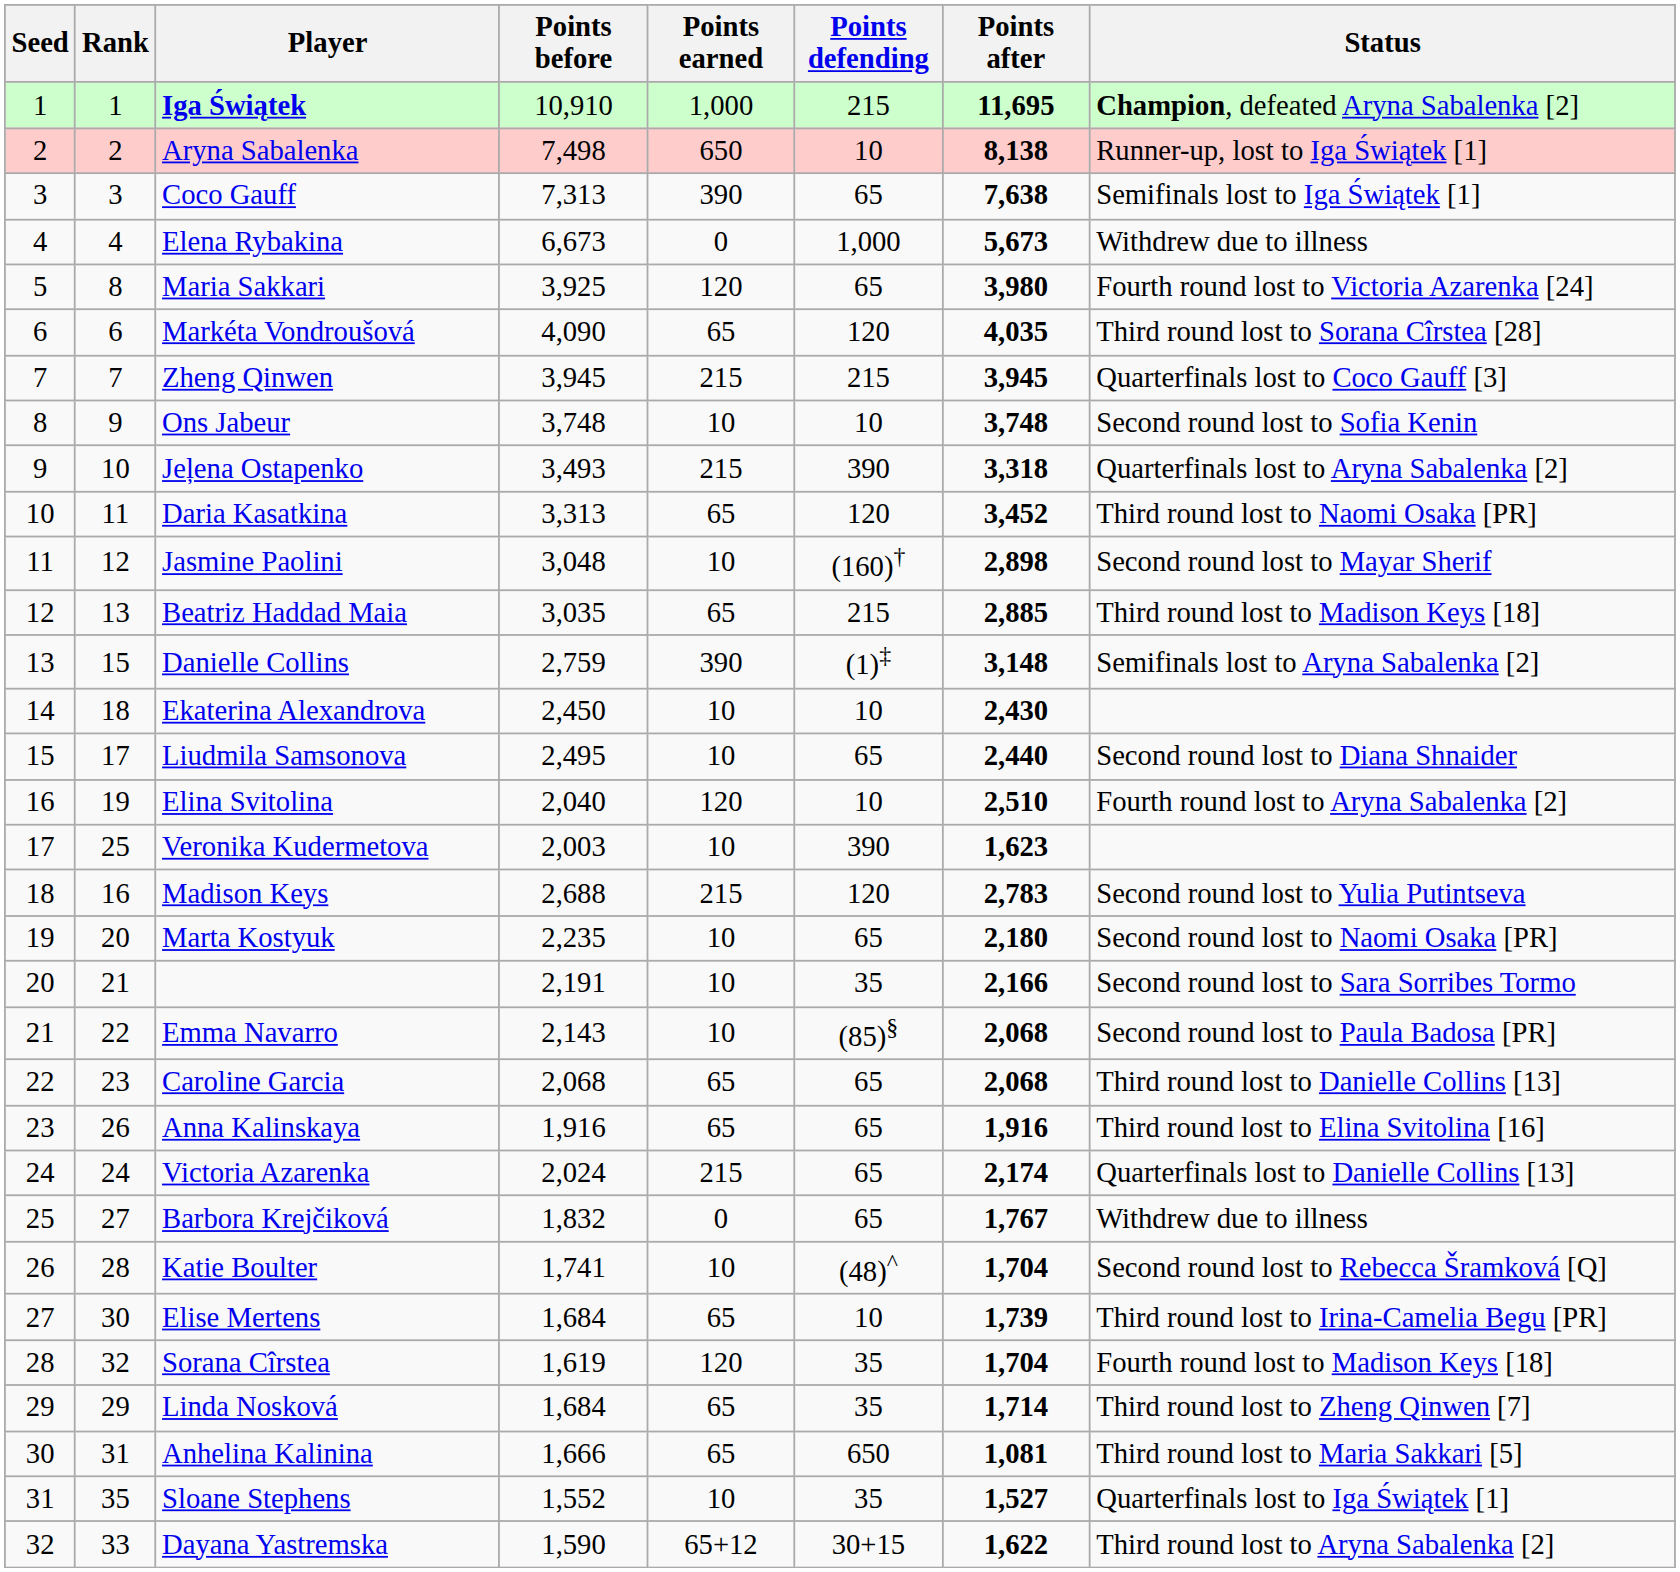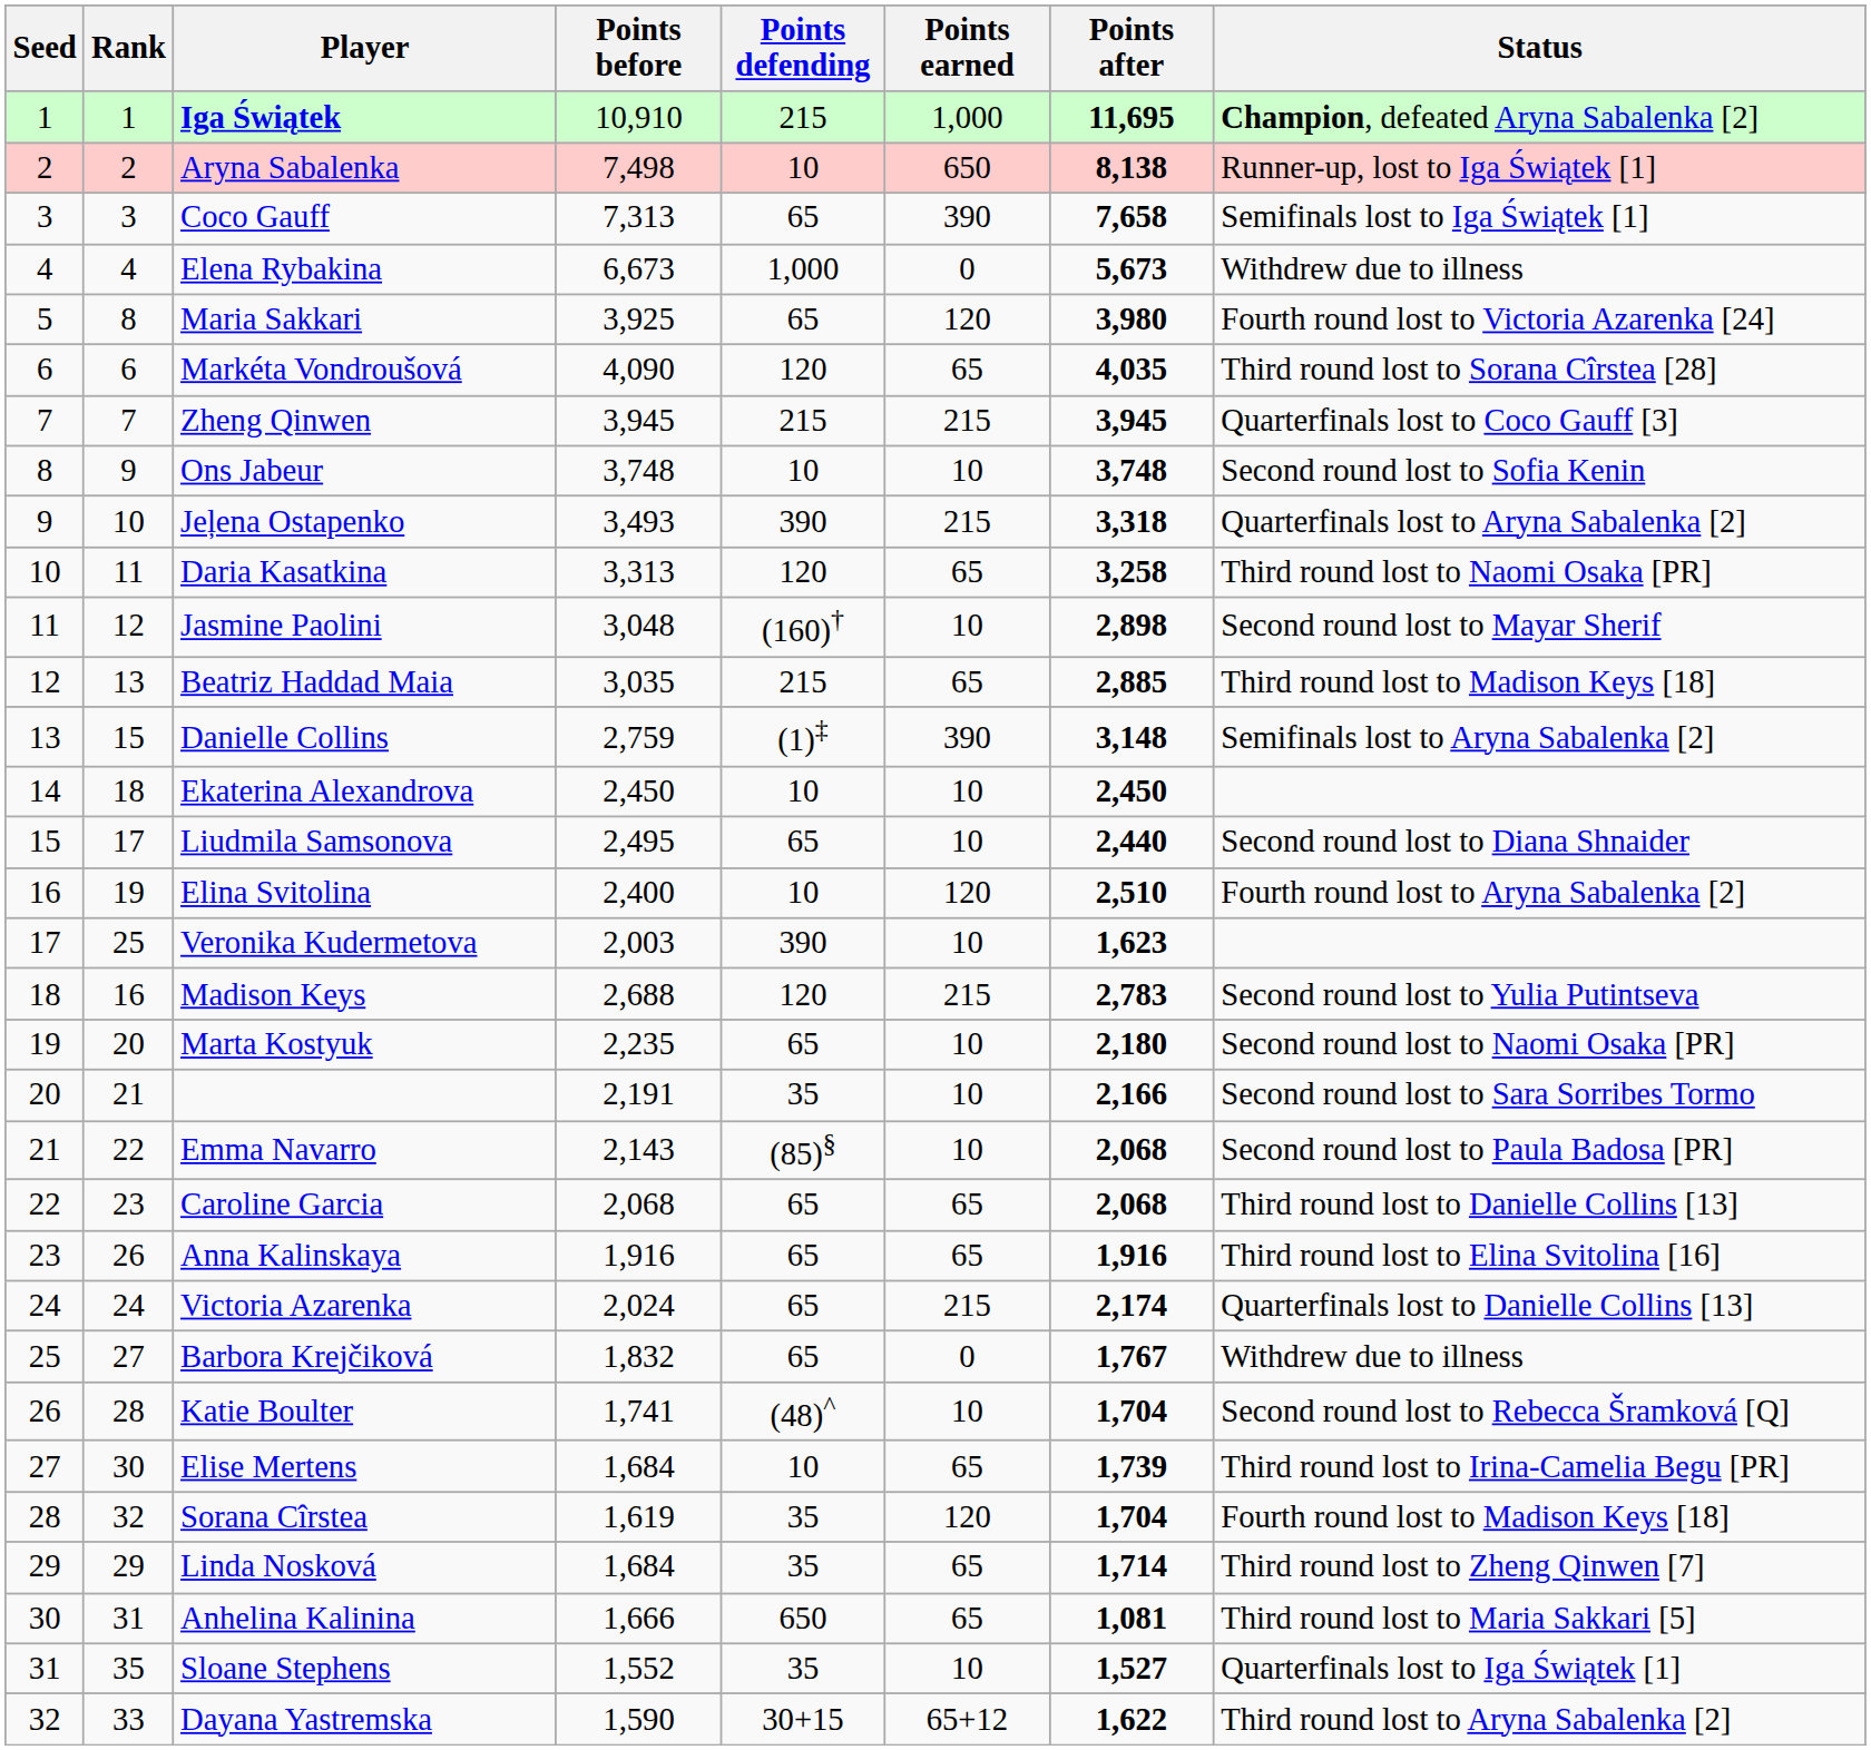 <table class="wikitable sortable">
 <tr>
 <th style="width:30px;">Seed</th>
 <th style="width:30px;">Rank</th>
 <th style="width:185px;">Player</th>
 <th style="width:75px;">Points before</th>
+<th style="width:75px;"><a href='#'>Points defending</a></th>
 <th style="width:75px;">Points earned</th>
-<th style="width:75px;"><a href='#'>Points defending</a></th>
 <th style="width:75px;">Points after</th>
 <th style="width:320px;">Status</th>
 </tr>
 <tr style=background:#CFC>
 <td style="text-align:center;">1</td>
 <td style="text-align:center;">1</td>
 <td> <strong><a href='#'>Iga Świątek</a></strong></td>
 <td style="text-align:center;">10,910</td>
+<td style="text-align:center;">215</td>
 <td style="text-align:center;">1,000</td>
-<td style="text-align:center;">215</td>
 <td style="text-align:center;"><strong>11,695</strong></td>
 <td><strong>Champion</strong>, defeated  <a href='#'>Aryna Sabalenka</a> [2]</td>
 </tr>
 <tr style=background:#FCC>
 <td style="text-align:center;">2</td>
 <td style="text-align:center;">2</td>
 <td> <a href='#'>Aryna Sabalenka</a></td>
 <td style="text-align:center;">7,498</td>
+<td style="text-align:center;">10</td>
 <td style="text-align:center;">650</td>
-<td style="text-align:center;">10</td>
 <td style="text-align:center;"><strong>8,138</strong></td>
 <td>Runner-up, lost to  <a href='#'>Iga Świątek</a> [1]</td>
 </tr>
 <tr>
 <td style="text-align:center;">3</td>
 <td style="text-align:center;">3</td>
 <td> <a href='#'>Coco Gauff</a></td>
 <td style="text-align:center;">7,313</td>
+<td style="text-align:center;">65</td>
 <td style="text-align:center;">390</td>
-<td style="text-align:center;">65</td>
-<td style="text-align:center;"><strong>7,638</strong></td>
+<td style="text-align:center;"><strong>7,658</strong></td>
 <td>Semifinals lost to  <a href='#'>Iga Świątek</a> [1]</td>
 </tr>
 <tr>
 <td style="text-align:center;">4</td>
 <td style="text-align:center;">4</td>
 <td> <a href='#'>Elena Rybakina</a></td>
 <td style="text-align:center;">6,673</td>
+<td style="text-align:center;">1,000</td>
 <td style="text-align:center;">0</td>
-<td style="text-align:center;">1,000</td>
 <td style="text-align:center;"><strong>5,673</strong></td>
 <td>Withdrew due to illness</td>
 </tr>
 <tr>
 <td style="text-align:center;">5</td>
 <td style="text-align:center;">8</td>
 <td> <a href='#'>Maria Sakkari</a></td>
 <td style="text-align:center;">3,925</td>
+<td style="text-align:center;">65</td>
 <td style="text-align:center;">120</td>
-<td style="text-align:center;">65</td>
 <td style="text-align:center;"><strong>3,980</strong></td>
 <td>Fourth round lost to  <a href='#'>Victoria Azarenka</a> [24]</td>
 </tr>
 <tr>
 <td style="text-align:center;">6</td>
 <td style="text-align:center;">6</td>
 <td> <a href='#'>Markéta Vondroušová</a></td>
 <td style="text-align:center;">4,090</td>
+<td style="text-align:center;">120</td>
 <td style="text-align:center;">65</td>
-<td style="text-align:center;">120</td>
 <td style="text-align:center;"><strong>4,035</strong></td>
 <td>Third round lost to  <a href='#'>Sorana Cîrstea</a> [28]</td>
 </tr>
 <tr>
 <td style="text-align:center;">7</td>
 <td style="text-align:center;">7</td>
 <td> <a href='#'>Zheng Qinwen</a></td>
 <td style="text-align:center;">3,945</td>
 <td style="text-align:center;">215</td>
 <td style="text-align:center;">215</td>
 <td style="text-align:center;"><strong>3,945</strong></td>
 <td>Quarterfinals lost to  <a href='#'>Coco Gauff</a> [3]</td>
 </tr>
 <tr>
 <td style="text-align:center;">8</td>
 <td style="text-align:center;">9</td>
 <td> <a href='#'>Ons Jabeur</a></td>
 <td style="text-align:center;">3,748</td>
 <td style="text-align:center;">10</td>
 <td style="text-align:center;">10</td>
 <td style="text-align:center;"><strong>3,748</strong></td>
 <td>Second round lost to  <a href='#'>Sofia Kenin</a></td>
 </tr>
 <tr>
 <td style="text-align:center;">9</td>
 <td style="text-align:center;">10</td>
 <td> <a href='#'>Jeļena Ostapenko</a></td>
 <td style="text-align:center;">3,493</td>
+<td style="text-align:center;">390</td>
 <td style="text-align:center;">215</td>
-<td style="text-align:center;">390</td>
 <td style="text-align:center;"><strong>3,318</strong></td>
 <td>Quarterfinals lost to  <a href='#'>Aryna Sabalenka</a> [2]</td>
 </tr>
 <tr>
 <td style="text-align:center;">10</td>
 <td style="text-align:center;">11</td>
 <td> <a href='#'>Daria Kasatkina</a></td>
 <td style="text-align:center;">3,313</td>
+<td style="text-align:center;">120</td>
 <td style="text-align:center;">65</td>
-<td style="text-align:center;">120</td>
-<td style="text-align:center;"><strong>3,452</strong></td>
+<td style="text-align:center;"><strong>3,258</strong></td>
 <td>Third round lost to  <a href='#'>Naomi Osaka</a> [PR]</td>
 </tr>
 <tr>
 <td style="text-align:center;">11</td>
 <td style="text-align:center;">12</td>
 <td> <a href='#'>Jasmine Paolini</a></td>
 <td style="text-align:center;">3,048</td>
+<td style="text-align:center;">(160)<sup>†</sup></td>
 <td style="text-align:center;">10</td>
-<td style="text-align:center;">(160)<sup>†</sup></td>
 <td style="text-align:center;"><strong>2,898</strong></td>
 <td>Second round lost to  <a href='#'>Mayar Sherif</a></td>
 </tr>
 <tr>
 <td style="text-align:center;">12</td>
 <td style="text-align:center;">13</td>
 <td> <a href='#'>Beatriz Haddad Maia</a></td>
 <td style="text-align:center;">3,035</td>
+<td style="text-align:center;">215</td>
 <td style="text-align:center;">65</td>
-<td style="text-align:center;">215</td>
 <td style="text-align:center;"><strong>2,885</strong></td>
 <td>Third round lost to  <a href='#'>Madison Keys</a> [18]</td>
 </tr>
 <tr>
 <td style="text-align:center;">13</td>
 <td style="text-align:center;">15</td>
 <td> <a href='#'>Danielle Collins</a></td>
 <td style="text-align:center;">2,759</td>
+<td style="text-align:center;">(1)<sup>‡</sup></td>
 <td style="text-align:center;">390</td>
-<td style="text-align:center;">(1)<sup>‡</sup></td>
 <td style="text-align:center;"><strong>3,148</strong></td>
 <td>Semifinals lost to  <a href='#'>Aryna Sabalenka</a> [2]</td>
 </tr>
 <tr>
 <td style="text-align:center;">14</td>
 <td style="text-align:center;">18</td>
 <td> <a href='#'>Ekaterina Alexandrova</a></td>
 <td style="text-align:center;">2,450</td>
 <td style="text-align:center;">10</td>
 <td style="text-align:center;">10</td>
-<td style="text-align:center;"><strong>2,430</strong></td>
+<td style="text-align:center;"><strong>2,450</strong></td>
 <td></td>
 </tr>
 <tr>
 <td style="text-align:center;">15</td>
 <td style="text-align:center;">17</td>
 <td> <a href='#'>Liudmila Samsonova</a></td>
 <td style="text-align:center;">2,495</td>
+<td style="text-align:center;">65</td>
 <td style="text-align:center;">10</td>
-<td style="text-align:center;">65</td>
 <td style="text-align:center;"><strong>2,440</strong></td>
 <td>Second round lost to  <a href='#'>Diana Shnaider</a></td>
 </tr>
 <tr>
 <td style="text-align:center;">16</td>
 <td style="text-align:center;">19</td>
 <td> <a href='#'>Elina Svitolina</a></td>
-<td style="text-align:center;">2,040</td>
+<td style="text-align:center;">2,400</td>
+<td style="text-align:center;">10</td>
 <td style="text-align:center;">120</td>
-<td style="text-align:center;">10</td>
 <td style="text-align:center;"><strong>2,510</strong></td>
 <td>Fourth round lost to  <a href='#'>Aryna Sabalenka</a> [2]</td>
 </tr>
 <tr>
 <td style="text-align:center;">17</td>
 <td style="text-align:center;">25</td>
 <td> <a href='#'>Veronika Kudermetova</a></td>
 <td style="text-align:center;">2,003</td>
+<td style="text-align:center;">390</td>
 <td style="text-align:center;">10</td>
-<td style="text-align:center;">390</td>
 <td style="text-align:center;"><strong>1,623</strong></td>
 <td></td>
 </tr>
 <tr>
 <td style="text-align:center;">18</td>
 <td style="text-align:center;">16</td>
 <td> <a href='#'>Madison Keys</a></td>
 <td style="text-align:center;">2,688</td>
+<td style="text-align:center;">120</td>
 <td style="text-align:center;">215</td>
-<td style="text-align:center;">120</td>
 <td style="text-align:center;"><strong>2,783</strong></td>
 <td>Second round lost to  <a href='#'>Yulia Putintseva</a></td>
 </tr>
 <tr>
 <td style="text-align:center;">19</td>
 <td style="text-align:center;">20</td>
 <td> <a href='#'>Marta Kostyuk</a></td>
 <td style="text-align:center;">2,235</td>
+<td style="text-align:center;">65</td>
 <td style="text-align:center;">10</td>
-<td style="text-align:center;">65</td>
 <td style="text-align:center;"><strong>2,180</strong></td>
 <td>Second round lost to  <a href='#'>Naomi Osaka</a> [PR]</td>
 </tr>
 <tr>
 <td style="text-align:center;">20</td>
 <td style="text-align:center;">21</td>
 <td></td>
 <td style="text-align:center;">2,191</td>
+<td style="text-align:center;">35</td>
 <td style="text-align:center;">10</td>
-<td style="text-align:center;">35</td>
 <td style="text-align:center;"><strong>2,166</strong></td>
 <td>Second round lost to  <a href='#'>Sara Sorribes Tormo</a></td>
 </tr>
 <tr>
 <td style="text-align:center;">21</td>
 <td style="text-align:center;">22</td>
 <td> <a href='#'>Emma Navarro</a></td>
 <td style="text-align:center;">2,143</td>
+<td style="text-align:center;">(85)<sup>§</sup></td>
 <td style="text-align:center;">10</td>
-<td style="text-align:center;">(85)<sup>§</sup></td>
 <td style="text-align:center;"><strong>2,068</strong></td>
 <td>Second round lost to  <a href='#'>Paula Badosa</a> [PR]</td>
 </tr>
 <tr>
 <td style="text-align:center;">22</td>
 <td style="text-align:center;">23</td>
 <td> <a href='#'>Caroline Garcia</a></td>
 <td style="text-align:center;">2,068</td>
 <td style="text-align:center;">65</td>
 <td style="text-align:center;">65</td>
 <td style="text-align:center;"><strong>2,068</strong></td>
 <td>Third round lost to  <a href='#'>Danielle Collins</a> [13]</td>
 </tr>
 <tr>
 <td style="text-align:center;">23</td>
 <td style="text-align:center;">26</td>
 <td> <a href='#'>Anna Kalinskaya</a></td>
 <td style="text-align:center;">1,916</td>
 <td style="text-align:center;">65</td>
 <td style="text-align:center;">65</td>
 <td style="text-align:center;"><strong>1,916</strong></td>
 <td>Third round lost to  <a href='#'>Elina Svitolina</a> [16]</td>
 </tr>
 <tr>
 <td style="text-align:center;">24</td>
 <td style="text-align:center;">24</td>
 <td> <a href='#'>Victoria Azarenka</a></td>
 <td style="text-align:center;">2,024</td>
+<td style="text-align:center;">65</td>
 <td style="text-align:center;">215</td>
-<td style="text-align:center;">65</td>
 <td style="text-align:center;"><strong>2,174</strong></td>
 <td>Quarterfinals lost to  <a href='#'>Danielle Collins</a> [13]</td>
 </tr>
 <tr>
 <td style="text-align:center;">25</td>
 <td style="text-align:center;">27</td>
 <td> <a href='#'>Barbora Krejčiková</a></td>
 <td style="text-align:center;">1,832</td>
+<td style="text-align:center;">65</td>
 <td style="text-align:center;">0</td>
-<td style="text-align:center;">65</td>
 <td style="text-align:center;"><strong>1,767</strong></td>
 <td>Withdrew due to illness</td>
 </tr>
 <tr>
 <td style="text-align:center;">26</td>
 <td style="text-align:center;">28</td>
 <td> <a href='#'>Katie Boulter</a></td>
 <td style="text-align:center;">1,741</td>
+<td style="text-align:center;">(48)<sup>^</sup></td>
 <td style="text-align:center;">10</td>
-<td style="text-align:center;">(48)<sup>^</sup></td>
 <td style="text-align:center;"><strong>1,704</strong></td>
 <td>Second round lost to  <a href='#'>Rebecca Šramková</a> [Q]</td>
 </tr>
 <tr>
 <td style="text-align:center;">27</td>
 <td style="text-align:center;">30</td>
 <td> <a href='#'>Elise Mertens</a></td>
 <td style="text-align:center;">1,684</td>
+<td style="text-align:center;">10</td>
 <td style="text-align:center;">65</td>
-<td style="text-align:center;">10</td>
 <td style="text-align:center;"><strong>1,739</strong></td>
 <td>Third round lost to  <a href='#'>Irina-Camelia Begu</a> [PR]</td>
 </tr>
 <tr>
 <td style="text-align:center;">28</td>
 <td style="text-align:center;">32</td>
 <td> <a href='#'>Sorana Cîrstea</a></td>
 <td style="text-align:center;">1,619</td>
+<td style="text-align:center;">35</td>
 <td style="text-align:center;">120</td>
-<td style="text-align:center;">35</td>
 <td style="text-align:center;"><strong>1,704</strong></td>
 <td>Fourth round lost to  <a href='#'>Madison Keys</a> [18]</td>
 </tr>
 <tr>
 <td style="text-align:center;">29</td>
 <td style="text-align:center;">29</td>
 <td> <a href='#'>Linda Nosková</a></td>
 <td style="text-align:center;">1,684</td>
+<td style="text-align:center;">35</td>
 <td style="text-align:center;">65</td>
-<td style="text-align:center;">35</td>
 <td style="text-align:center;"><strong>1,714</strong></td>
 <td>Third round lost to  <a href='#'>Zheng Qinwen</a> [7]</td>
 </tr>
 <tr>
 <td style="text-align:center;">30</td>
 <td style="text-align:center;">31</td>
 <td> <a href='#'>Anhelina Kalinina</a></td>
 <td style="text-align:center;">1,666</td>
+<td style="text-align:center;">650</td>
 <td style="text-align:center;">65</td>
-<td style="text-align:center;">650</td>
 <td style="text-align:center;"><strong>1,081</strong></td>
 <td>Third round lost to  <a href='#'>Maria Sakkari</a> [5]</td>
 </tr>
 <tr>
 <td style="text-align:center;">31</td>
 <td style="text-align:center;">35</td>
 <td> <a href='#'>Sloane Stephens</a></td>
 <td style="text-align:center;">1,552</td>
+<td style="text-align:center;">35</td>
 <td style="text-align:center;">10</td>
-<td style="text-align:center;">35</td>
 <td style="text-align:center;"><strong>1,527</strong></td>
 <td>Quarterfinals lost to  <a href='#'>Iga Świątek</a> [1]</td>
 </tr>
 <tr>
 <td style="text-align:center;">32</td>
 <td style="text-align:center;">33</td>
 <td> <a href='#'>Dayana Yastremska</a></td>
 <td style="text-align:center;">1,590</td>
+<td style="text-align:center;">30+15</td>
 <td style="text-align:center;">65+12</td>
-<td style="text-align:center;">30+15</td>
 <td style="text-align:center;"><strong>1,622</strong></td>
 <td>Third round lost to  <a href='#'>Aryna Sabalenka</a> [2]</td>
 </tr>
 </table>
